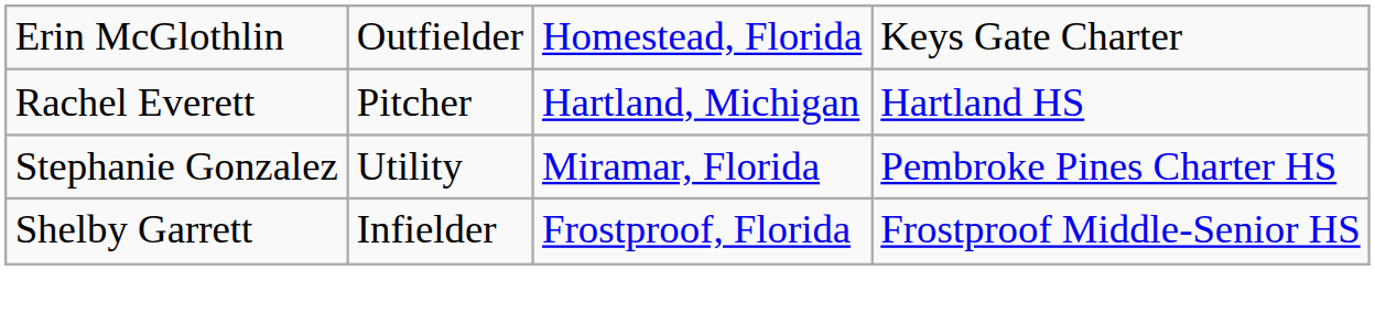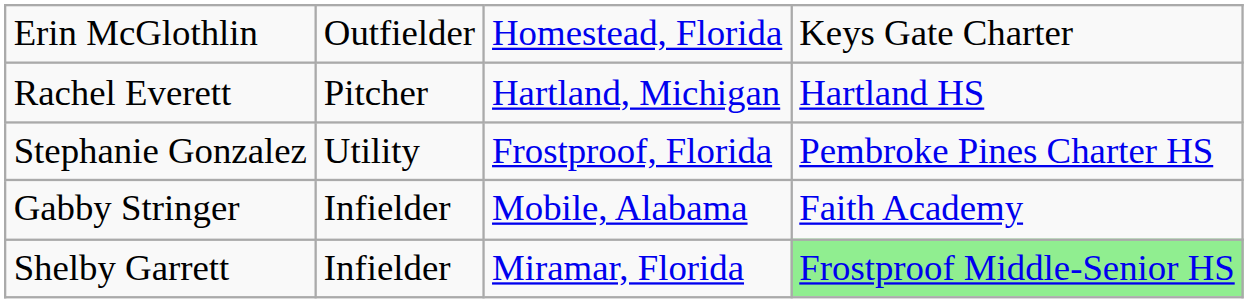 <table class="wikitable">
 <tr>
 <td>Erin McGlothlin</td>
 <td>Outfielder</td>
 <td><a href='#'>Homestead, Florida</a></td>
 <td>Keys Gate Charter</td>
 </tr>
 <tr>
 <td>Rachel Everett</td>
 <td>Pitcher</td>
 <td><a href='#'>Hartland, Michigan</a></td>
 <td><a href='#'>Hartland HS</a></td>
 </tr>
 <tr>
 <td>Stephanie Gonzalez</td>
 <td>Utility</td>
-<td><a href='#'>Miramar, Florida</a></td>
+<td><a href='#'>Frostproof, Florida</a></td>
 <td><a href='#'>Pembroke Pines Charter HS</a></td>
+</tr>
+<tr>
+<td>Gabby Stringer</td>
+<td>Infielder</td>
+<td><a href='#'>Mobile, Alabama</a></td>
+<td><a href='#'>Faith Academy</a></td>
 </tr>
 <tr>
 <td>Shelby Garrett</td>
 <td>Infielder</td>
-<td><a href='#'>Frostproof, Florida</a></td>
-<td><a href='#'>Frostproof Middle-Senior HS</a></td>
+<td><a href='#'>Miramar, Florida</a></td>
+<td style="background: lightgreen;"><a href='#'>Frostproof Middle-Senior HS</a></td>
 </tr>
 </table>
